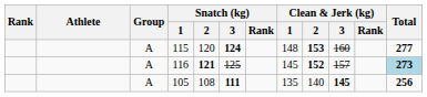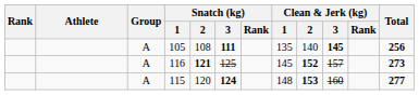 <table class = "wikitable" style="text-align:center;">
 <tr>
 <th rowspan=2 width=40>Rank</th>
 <th rowspan=2 width=250>Athlete</th>
 <th rowspan=2 width=50>Group</th>
 <th colspan=4>Snatch (kg)</th>
 <th colspan=4>Clean & Jerk (kg)</th>
 <th rowspan=2 width=60>Total</th>
 </tr>
 <tr>
 <th width=40>1</th>
 <th width=40>2</th>
 <th width=40>3</th>
 <th width=40>Rank</th>
 <th width=40>1</th>
 <th width=40>2</th>
 <th width=40>3</th>
 <th width=40>Rank</th>
 </tr>
 <tr>
 <td></td>
 <td align=left></td>
 <td>A</td>
-<td>115</td>
-<td>120</td>
-<td><strong>124</strong></td>
+<td>105</td>
+<td>108</td>
+<td><strong>111</strong></td>
 <td></td>
-<td>148</td>
-<td><strong>153</strong></td>
-<td><s>160</s></td>
+<td>135</td>
+<td>140</td>
+<td><strong>145</strong></td>
 <td></td>
-<td><strong>277</strong></td>
+<td><strong>256</strong></td>
 </tr>
 <tr>
 <td></td>
 <td align=left></td>
 <td>A</td>
 <td>116</td>
 <td><strong>121</strong></td>
 <td><s>125</s></td>
 <td></td>
 <td>145</td>
 <td><strong>152</strong></td>
 <td><s>157</s></td>
 <td></td>
-<td style="background: lightblue;"><strong>273</strong></td>
+<td><strong>273</strong></td>
 </tr>
 <tr>
 <td></td>
 <td align=left></td>
 <td>A</td>
-<td>105</td>
-<td>108</td>
-<td><strong>111</strong></td>
+<td>115</td>
+<td>120</td>
+<td><strong>124</strong></td>
 <td></td>
-<td>135</td>
-<td>140</td>
-<td><strong>145</strong></td>
+<td>148</td>
+<td><strong>153</strong></td>
+<td><s>160</s></td>
 <td></td>
-<td><strong>256</strong></td>
+<td><strong>277</strong></td>
 </tr>
 </table>
